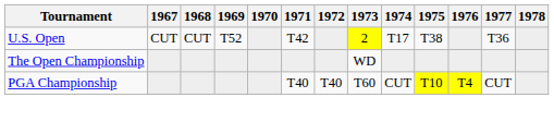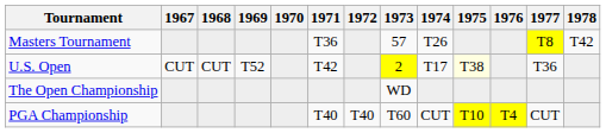 <table class="wikitable" style="font-size:95%;text-align:center;">
 <tr>
 <th>Tournament</th>
 <th>1967</th>
 <th>1968</th>
 <th>1969</th>
 <th>1970</th>
 <th>1971</th>
 <th>1972</th>
 <th>1973</th>
 <th>1974</th>
 <th>1975</th>
 <th>1976</th>
 <th>1977</th>
 <th>1978</th>
 </tr>
 <tr>
+<td align=left><a href='#'>Masters Tournament</a></td>
+<td style="background:#eeeeee;"></td>
+<td style="background:#eeeeee;"></td>
+<td style="background:#eeeeee;"></td>
+<td style="background:#eeeeee;"></td>
+<td>T36</td>
+<td style="background:#eeeeee;"></td>
+<td>57</td>
+<td>T26</td>
+<td style="background:#eeeeee;"></td>
+<td style="background:#eeeeee;"></td>
+<td style="background:yellow;">T8</td>
+<td>T42</td>
+</tr>
+<tr>
 <td align=left><a href='#'>U.S. Open</a></td>
 <td>CUT</td>
 <td>CUT</td>
 <td>T52</td>
 <td style="background:#eeeeee;"></td>
 <td>T42</td>
 <td style="background:#eeeeee;"></td>
 <td style="background:yellow;">2</td>
 <td>T17</td>
-<td>T38</td>
+<td style="background: lightyellow;">T38</td>
 <td style="background:#eeeeee;"></td>
 <td>T36</td>
 <td style="background:#eeeeee;"></td>
 </tr>
 <tr>
 <td align=left><a href='#'>The Open Championship</a></td>
 <td style="background:#eeeeee;"></td>
 <td style="background:#eeeeee;"></td>
 <td style="background:#eeeeee;"></td>
 <td style="background:#eeeeee;"></td>
 <td style="background:#eeeeee;"></td>
 <td style="background:#eeeeee;"></td>
 <td>WD</td>
 <td style="background:#eeeeee;"></td>
 <td style="background:#eeeeee;"></td>
 <td style="background:#eeeeee;"></td>
 <td style="background:#eeeeee;"></td>
 <td style="background:#eeeeee;"></td>
 </tr>
 <tr>
 <td align=left><a href='#'>PGA Championship</a></td>
 <td style="background:#eeeeee;"></td>
 <td style="background:#eeeeee;"></td>
 <td style="background:#eeeeee;"></td>
 <td style="background:#eeeeee;"></td>
 <td>T40</td>
 <td>T40</td>
 <td>T60</td>
 <td>CUT</td>
 <td style="background:yellow;">T10</td>
 <td style="background:yellow;">T4</td>
 <td>CUT</td>
 <td style="background:#eeeeee;"></td>
 </tr>
 </table>
